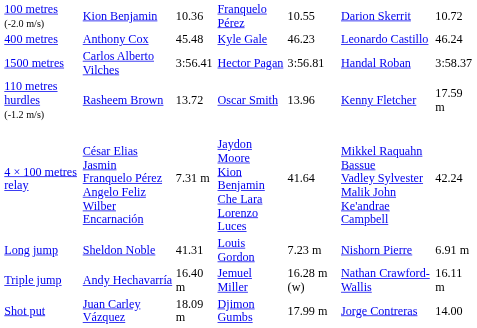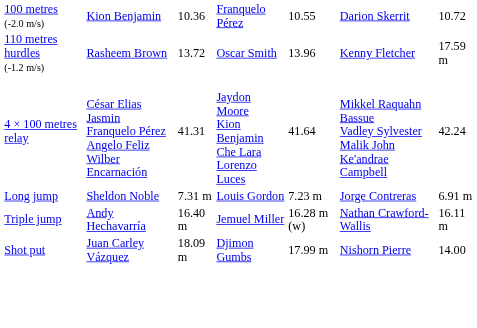 <table>
 <tr>
 <td><a href='#'>100 metres</a> <br> <small>(-2.0 m/s)</small></td>
 <td align=left><a href='#'>Kion Benjamin</a> <br> </td>
 <td>10.36</td>
 <td align=left><a href='#'>Franquelo Pérez</a> <br> </td>
 <td>10.55</td>
 <td align=left><a href='#'>Darion Skerrit</a> <br> </td>
 <td>10.72</td>
-</tr>
-<tr>
-<td><a href='#'>400 metres</a></td>
-<td align=left><a href='#'>Anthony Cox</a> <br> </td>
-<td>45.48</td>
-<td align=left><a href='#'>Kyle Gale</a> <br> </td>
-<td>46.23</td>
-<td align=left><a href='#'>Leonardo Castillo</a> <br> </td>
-<td>46.24</td>
-</tr>
-<tr>
-<td><a href='#'>1500 metres</a></td>
-<td align=left><a href='#'>Carlos Alberto Vilches</a> <br> </td>
-<td>3:56.41</td>
-<td align=left><a href='#'>Hector Pagan</a> <br> </td>
-<td>3:56.81</td>
-<td align=left><a href='#'>Handal Roban</a> <br> </td>
-<td>3:58.37</td>
 </tr>
 <tr>
 <td><a href='#'>110 metres hurdles</a> <br> <small>(-1.2 m/s)</small></td>
 <td align=left><a href='#'>Rasheem Brown</a> <br> </td>
 <td>13.72</td>
 <td align=left><a href='#'>Oscar Smith</a> <br> </td>
 <td>13.96</td>
 <td align=left><a href='#'>Kenny Fletcher</a> <br> </td>
 <td>17.59 m</td>
 </tr>
 <tr>
 <td><a href='#'>4 × 100 metres relay</a></td>
 <td align=left> <br> <a href='#'>César Elias Jasmin</a><br><a href='#'>Franquelo Pérez</a><br><a href='#'>Angelo Feliz</a><br><a href='#'>Wilber Encarnación</a></td>
-<td>7.31 m</td>
+<td>41.31</td>
 <td align=left> <br> <a href='#'>Jaydon Moore</a><br><a href='#'>Kion Benjamin</a><br><a href='#'>Che Lara</a><br><a href='#'>Lorenzo Luces</a></td>
 <td>41.64</td>
 <td align=left> <br> <a href='#'>Mikkel Raquahn Bassue</a><br><a href='#'>Vadley Sylvester</a><br><a href='#'>Malik John</a><br><a href='#'>Ke'andrae Campbell</a></td>
 <td>42.24</td>
 </tr>
 <tr>
 <td><a href='#'>Long jump</a></td>
 <td align=left><a href='#'>Sheldon Noble</a> <br> </td>
-<td>41.31</td>
+<td>7.31 m</td>
 <td align=left><a href='#'>Louis Gordon</a> <br> </td>
 <td>7.23 m</td>
-<td align=left><a href='#'>Nishorn Pierre</a> <br> </td>
+<td align=left><a href='#'>Jorge Contreras</a> <br> </td>
 <td>6.91 m</td>
 </tr>
 <tr>
 <td><a href='#'>Triple jump</a></td>
 <td align=left><a href='#'>Andy Hechavarría</a> <br> </td>
 <td>16.40 m</td>
 <td align=left><a href='#'>Jemuel Miller</a> <br> </td>
 <td>16.28 m (w)</td>
 <td align=left><a href='#'>Nathan Crawford-Wallis</a> <br> </td>
 <td>16.11 m</td>
 </tr>
 <tr>
 <td><a href='#'>Shot put</a></td>
 <td align=left><a href='#'>Juan Carley Vázquez</a> <br> </td>
 <td>18.09 m</td>
 <td align=left><a href='#'>Djimon Gumbs</a> <br> </td>
 <td>17.99 m</td>
-<td align=left><a href='#'>Jorge Contreras</a> <br> </td>
+<td align=left><a href='#'>Nishorn Pierre</a> <br> </td>
 <td>14.00</td>
 </tr>
 </table>
